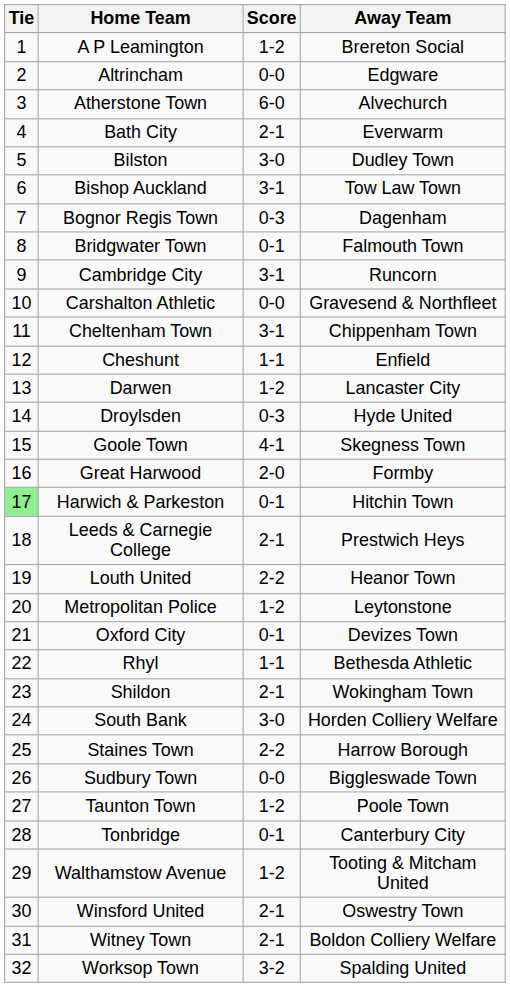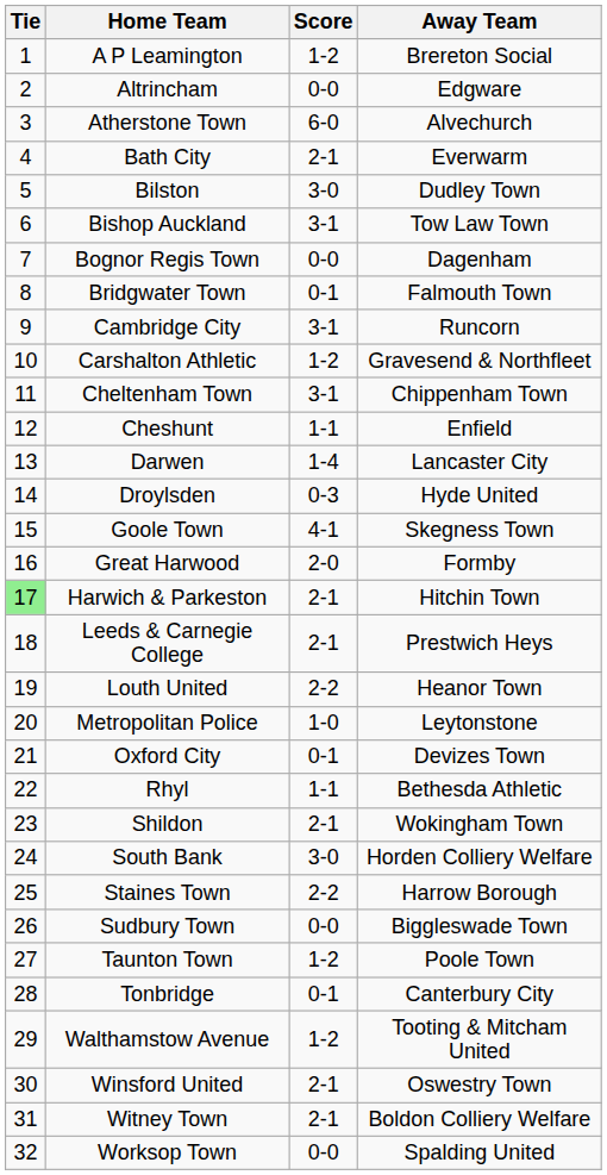 <table class="wikitable" style="text-align:center;">
 <tr>
 <th width=20>Tie</th>
 <th width=175>Home Team</th>
 <th width=20>Score</th>
 <th width=175>Away Team</th>
 </tr>
 <tr>
 <td>1</td>
 <td>A P Leamington</td>
 <td>1-2</td>
 <td>Brereton Social</td>
 </tr>
 <tr>
 <td>2</td>
 <td>Altrincham</td>
 <td>0-0</td>
 <td>Edgware</td>
 </tr>
 <tr>
 <td>3</td>
 <td>Atherstone Town</td>
 <td>6-0</td>
 <td>Alvechurch</td>
 </tr>
 <tr>
 <td>4</td>
 <td>Bath City</td>
 <td>2-1</td>
 <td>Everwarm</td>
 </tr>
 <tr>
 <td>5</td>
 <td>Bilston</td>
 <td>3-0</td>
 <td>Dudley Town</td>
 </tr>
 <tr>
 <td>6</td>
 <td>Bishop Auckland</td>
 <td>3-1</td>
 <td>Tow Law Town</td>
 </tr>
 <tr>
 <td>7</td>
 <td>Bognor Regis Town</td>
-<td>0-3</td>
+<td>0-0</td>
 <td>Dagenham</td>
 </tr>
 <tr>
 <td>8</td>
 <td>Bridgwater Town</td>
 <td>0-1</td>
 <td>Falmouth Town</td>
 </tr>
 <tr>
 <td>9</td>
 <td>Cambridge City</td>
 <td>3-1</td>
 <td>Runcorn</td>
 </tr>
 <tr>
 <td>10</td>
 <td>Carshalton Athletic</td>
-<td>0-0</td>
+<td>1-2</td>
 <td>Gravesend & Northfleet</td>
 </tr>
 <tr>
 <td>11</td>
 <td>Cheltenham Town</td>
 <td>3-1</td>
 <td>Chippenham Town</td>
 </tr>
 <tr>
 <td>12</td>
 <td>Cheshunt</td>
 <td>1-1</td>
 <td>Enfield</td>
 </tr>
 <tr>
 <td>13</td>
 <td>Darwen</td>
-<td>1-2</td>
+<td>1-4</td>
 <td>Lancaster City</td>
 </tr>
 <tr>
 <td>14</td>
 <td>Droylsden</td>
 <td>0-3</td>
 <td>Hyde United</td>
 </tr>
 <tr>
 <td>15</td>
 <td>Goole Town</td>
 <td>4-1</td>
 <td>Skegness Town</td>
 </tr>
 <tr>
 <td>16</td>
 <td>Great Harwood</td>
 <td>2-0</td>
 <td>Formby</td>
 </tr>
 <tr>
 <td style="background: lightgreen;">17</td>
 <td>Harwich & Parkeston</td>
-<td>0-1</td>
+<td>2-1</td>
 <td>Hitchin Town</td>
 </tr>
 <tr>
 <td>18</td>
 <td>Leeds & Carnegie College</td>
 <td>2-1</td>
 <td>Prestwich Heys</td>
 </tr>
 <tr>
 <td>19</td>
 <td>Louth United</td>
 <td>2-2</td>
 <td>Heanor Town</td>
 </tr>
 <tr>
 <td>20</td>
 <td>Metropolitan Police</td>
-<td>1-2</td>
+<td>1-0</td>
 <td>Leytonstone</td>
 </tr>
 <tr>
 <td>21</td>
 <td>Oxford City</td>
 <td>0-1</td>
 <td>Devizes Town</td>
 </tr>
 <tr>
 <td>22</td>
 <td>Rhyl</td>
 <td>1-1</td>
 <td>Bethesda Athletic</td>
 </tr>
 <tr>
 <td>23</td>
 <td>Shildon</td>
 <td>2-1</td>
 <td>Wokingham Town</td>
 </tr>
 <tr>
 <td>24</td>
 <td>South Bank</td>
 <td>3-0</td>
 <td>Horden Colliery Welfare</td>
 </tr>
 <tr>
 <td>25</td>
 <td>Staines Town</td>
 <td>2-2</td>
 <td>Harrow Borough</td>
 </tr>
 <tr>
 <td>26</td>
 <td>Sudbury Town</td>
 <td>0-0</td>
 <td>Biggleswade Town</td>
 </tr>
 <tr>
 <td>27</td>
 <td>Taunton Town</td>
 <td>1-2</td>
 <td>Poole Town</td>
 </tr>
 <tr>
 <td>28</td>
 <td>Tonbridge</td>
 <td>0-1</td>
 <td>Canterbury City</td>
 </tr>
 <tr>
 <td>29</td>
 <td>Walthamstow Avenue</td>
 <td>1-2</td>
 <td>Tooting & Mitcham United</td>
 </tr>
 <tr>
 <td>30</td>
 <td>Winsford United</td>
 <td>2-1</td>
 <td>Oswestry Town</td>
 </tr>
 <tr>
 <td>31</td>
 <td>Witney Town</td>
 <td>2-1</td>
 <td>Boldon Colliery Welfare</td>
 </tr>
 <tr>
 <td>32</td>
 <td>Worksop Town</td>
-<td>3-2</td>
+<td>0-0</td>
 <td>Spalding United</td>
 </tr>
 </table>
